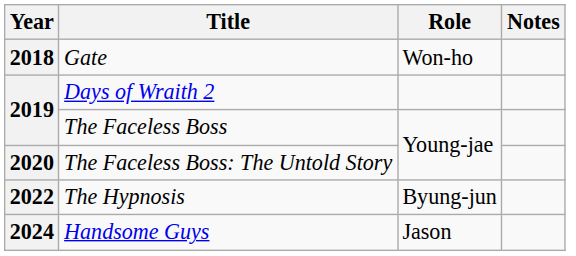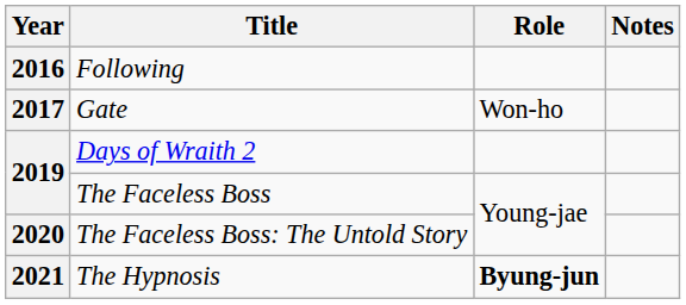 <table class="wikitable plainrowheaders sortable">
 <tr>
 <th scope="col">Year</th>
 <th scope="col">Title</th>
 <th scope="col">Role</th>
 <th scope="col">Notes</th>
 </tr>
 <tr>
-<th scope="row">2018</th>
+<th scope="row">2016</th>
+<td><em>Following</em></td>
+<td></td>
+<td></td>
+</tr>
+<tr>
+<th scope="row">2017</th>
 <td><em>Gate</em></td>
 <td>Won-ho</td>
 <td></td>
 </tr>
 <tr>
 <th scope="row" rowspan="2">2019</th>
 <td><em><a href='#'>Days of Wraith 2</a></em></td>
 <td></td>
 <td></td>
 </tr>
 <tr>
 <td><em>The Faceless Boss</em></td>
 <td rowspan="2">Young-jae</td>
 <td></td>
 </tr>
 <tr>
 <th scope="row">2020</th>
 <td><em>The Faceless Boss: The Untold Story</em></td>
 <td></td>
 </tr>
 <tr>
-<th scope="row">2022</th>
+<th scope="row">2021</th>
 <td><em>The Hypnosis</em></td>
-<td>Byung-jun</td>
-<td></td>
-</tr>
-<tr>
-<th scope="row">2024</th>
-<td><em><a href='#'>Handsome Guys</a></em></td>
-<td>Jason</td>
+<td><strong>Byung-jun</strong></td>
 <td></td>
 </tr>
 </table>
